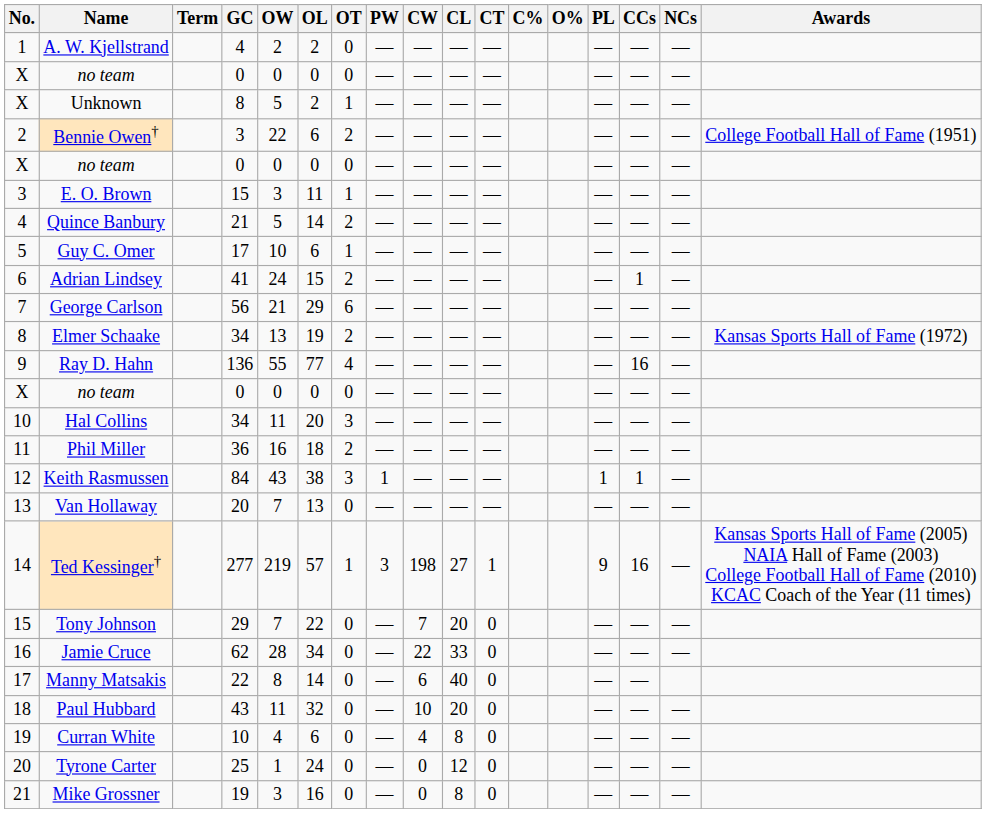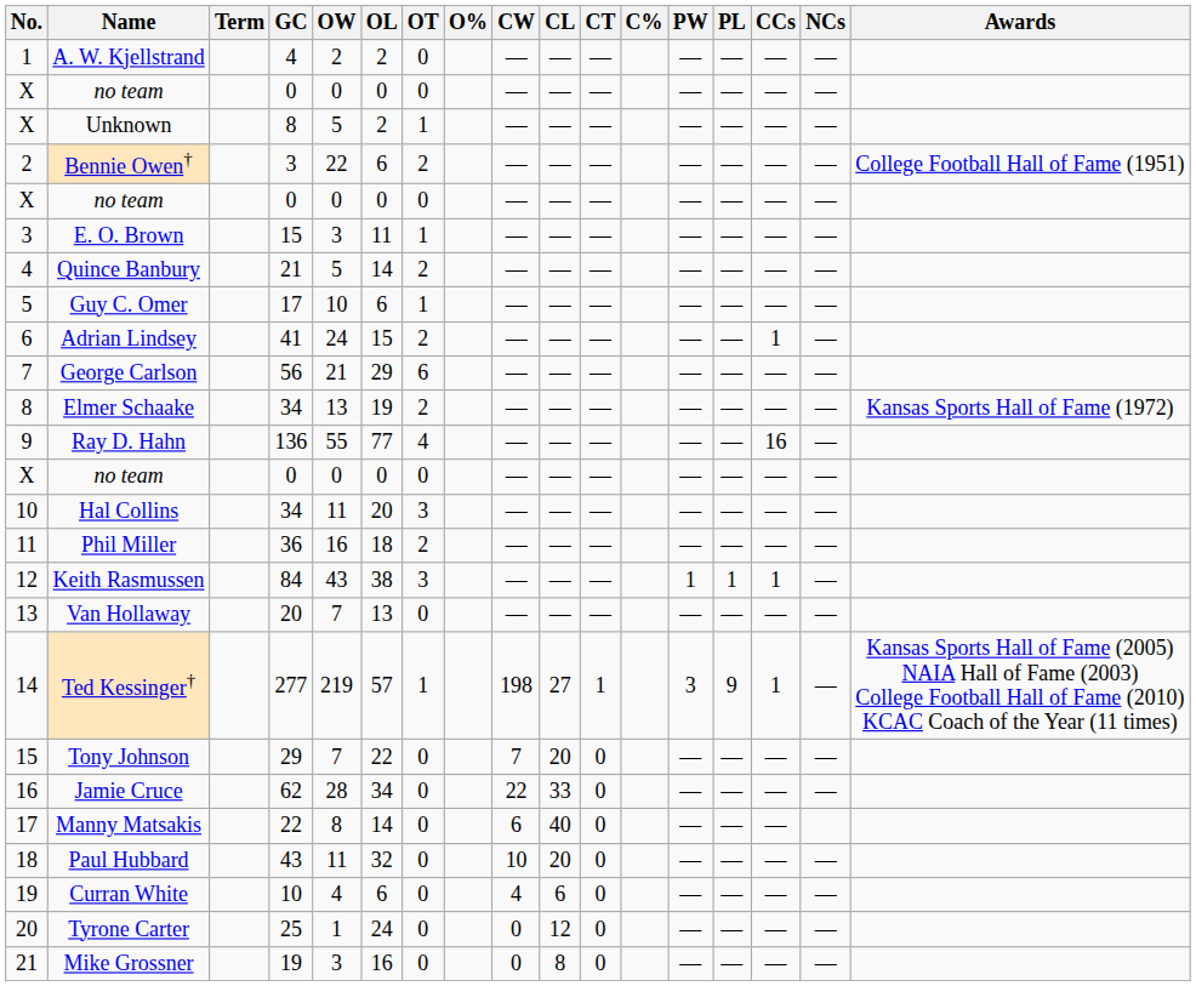 <table class="wikitable sortable" style="text-align:center">
 <tr>
 <th>No.</th>
 <th>Name</th>
 <th>Term</th>
 <th>GC</th>
 <th>OW</th>
 <th>OL</th>
 <th>OT</th>
-<th>PW</th>
+<th>O%</th>
 <th>CW</th>
 <th>CL</th>
 <th>CT</th>
 <th>C%</th>
-<th>O%</th>
+<th>PW</th>
 <th>PL</th>
 <th>CCs</th>
 <th>NCs</th>
 <th class="unsortable">Awards</th>
 </tr>
 <tr>
 <td>1</td>
 <td><a href='#'>A. W. Kjellstrand</a></td>
 <td></td>
 <td>4</td>
 <td>2</td>
 <td>2</td>
 <td>0</td>
-<td>—</td>
+<td></td>
 <td>—</td>
 <td>—</td>
 <td>—</td>
 <td></td>
-<td></td>
+<td>—</td>
 <td>—</td>
 <td>—</td>
 <td>—</td>
 <td></td>
 </tr>
 <tr>
 <td>X</td>
 <td><em>no team</em></td>
 <td></td>
 <td>0</td>
 <td>0</td>
 <td>0</td>
 <td>0</td>
-<td>—</td>
+<td></td>
 <td>—</td>
 <td>—</td>
 <td>—</td>
 <td></td>
-<td></td>
+<td>—</td>
 <td>—</td>
 <td>—</td>
 <td>—</td>
 <td></td>
 </tr>
 <tr>
 <td>X</td>
 <td>Unknown</td>
 <td></td>
 <td>8</td>
 <td>5</td>
 <td>2</td>
 <td>1</td>
-<td>—</td>
+<td></td>
 <td>—</td>
 <td>—</td>
 <td>—</td>
 <td></td>
-<td></td>
+<td>—</td>
 <td>—</td>
 <td>—</td>
 <td>—</td>
 <td></td>
 </tr>
 <tr>
 <td>2</td>
 <td bgcolor=#FFE6BD><a href='#'>Bennie Owen</a><sup>†</sup></td>
 <td></td>
 <td>3</td>
 <td>22</td>
 <td>6</td>
 <td>2</td>
-<td>—</td>
+<td></td>
 <td>—</td>
 <td>—</td>
 <td>—</td>
 <td></td>
-<td></td>
+<td>—</td>
 <td>—</td>
 <td>—</td>
 <td>—</td>
 <td><a href='#'>College Football Hall of Fame</a> (1951)</td>
 </tr>
 <tr>
 <td>X</td>
 <td><em>no team</em></td>
 <td></td>
 <td>0</td>
 <td>0</td>
 <td>0</td>
 <td>0</td>
-<td>—</td>
+<td></td>
 <td>—</td>
 <td>—</td>
 <td>—</td>
 <td></td>
-<td></td>
+<td>—</td>
 <td>—</td>
 <td>—</td>
 <td>—</td>
 <td></td>
 </tr>
 <tr>
 <td>3</td>
 <td><a href='#'>E. O. Brown</a></td>
 <td></td>
 <td>15</td>
 <td>3</td>
 <td>11</td>
 <td>1</td>
-<td>—</td>
+<td></td>
 <td>—</td>
 <td>—</td>
 <td>—</td>
 <td></td>
-<td></td>
+<td>—</td>
 <td>—</td>
 <td>—</td>
 <td>—</td>
 <td></td>
 </tr>
 <tr>
 <td>4</td>
 <td><a href='#'>Quince Banbury</a></td>
 <td></td>
 <td>21</td>
 <td>5</td>
 <td>14</td>
 <td>2</td>
-<td>—</td>
+<td></td>
 <td>—</td>
 <td>—</td>
 <td>—</td>
 <td></td>
-<td></td>
+<td>—</td>
 <td>—</td>
 <td>—</td>
 <td>—</td>
 <td></td>
 </tr>
 <tr>
 <td>5</td>
 <td><a href='#'>Guy C. Omer</a></td>
 <td></td>
 <td>17</td>
 <td>10</td>
 <td>6</td>
 <td>1</td>
-<td>—</td>
+<td></td>
 <td>—</td>
 <td>—</td>
 <td>—</td>
 <td></td>
-<td></td>
+<td>—</td>
 <td>—</td>
 <td>—</td>
 <td>—</td>
 <td></td>
 </tr>
 <tr>
 <td>6</td>
 <td><a href='#'>Adrian Lindsey</a></td>
 <td></td>
 <td>41</td>
 <td>24</td>
 <td>15</td>
 <td>2</td>
-<td>—</td>
+<td></td>
 <td>—</td>
 <td>—</td>
 <td>—</td>
 <td></td>
-<td></td>
+<td>—</td>
 <td>—</td>
 <td>1</td>
 <td>—</td>
 <td></td>
 </tr>
 <tr>
 <td>7</td>
 <td><a href='#'>George Carlson</a></td>
 <td></td>
 <td>56</td>
 <td>21</td>
 <td>29</td>
 <td>6</td>
-<td>—</td>
+<td></td>
 <td>—</td>
 <td>—</td>
 <td>—</td>
 <td></td>
-<td></td>
+<td>—</td>
 <td>—</td>
 <td>—</td>
 <td>—</td>
 <td></td>
 </tr>
 <tr>
 <td>8</td>
 <td><a href='#'>Elmer Schaake</a></td>
 <td></td>
 <td>34</td>
 <td>13</td>
 <td>19</td>
 <td>2</td>
-<td>—</td>
+<td></td>
 <td>—</td>
 <td>—</td>
 <td>—</td>
 <td></td>
-<td></td>
+<td>—</td>
 <td>—</td>
 <td>—</td>
 <td>—</td>
 <td><a href='#'>Kansas Sports Hall of Fame</a> (1972)</td>
 </tr>
 <tr>
 <td>9</td>
 <td><a href='#'>Ray D. Hahn</a></td>
 <td></td>
 <td>136</td>
 <td>55</td>
 <td>77</td>
 <td>4</td>
-<td>—</td>
+<td></td>
 <td>—</td>
 <td>—</td>
 <td>—</td>
 <td></td>
-<td></td>
+<td>—</td>
 <td>—</td>
 <td>16</td>
 <td>—</td>
 <td></td>
 </tr>
 <tr>
 <td>X</td>
 <td><em>no team</em></td>
 <td></td>
 <td>0</td>
 <td>0</td>
 <td>0</td>
 <td>0</td>
-<td>—</td>
+<td></td>
 <td>—</td>
 <td>—</td>
 <td>—</td>
 <td></td>
-<td></td>
+<td>—</td>
 <td>—</td>
 <td>—</td>
 <td>—</td>
 <td></td>
 </tr>
 <tr>
 <td>10</td>
 <td><a href='#'>Hal Collins</a></td>
 <td></td>
 <td>34</td>
 <td>11</td>
 <td>20</td>
 <td>3</td>
-<td>—</td>
+<td></td>
 <td>—</td>
 <td>—</td>
 <td>—</td>
 <td></td>
-<td></td>
+<td>—</td>
 <td>—</td>
 <td>—</td>
 <td>—</td>
 <td></td>
 </tr>
 <tr>
 <td>11</td>
 <td><a href='#'>Phil Miller</a></td>
 <td></td>
 <td>36</td>
 <td>16</td>
 <td>18</td>
 <td>2</td>
-<td>—</td>
+<td></td>
 <td>—</td>
 <td>—</td>
 <td>—</td>
 <td></td>
-<td></td>
+<td>—</td>
 <td>—</td>
 <td>—</td>
 <td>—</td>
 <td></td>
 </tr>
 <tr>
 <td>12</td>
 <td><a href='#'>Keith Rasmussen</a></td>
 <td></td>
 <td>84</td>
 <td>43</td>
 <td>38</td>
 <td>3</td>
-<td>1</td>
+<td></td>
 <td>—</td>
 <td>—</td>
 <td>—</td>
 <td></td>
-<td></td>
+<td>1</td>
 <td>1</td>
 <td>1</td>
 <td>—</td>
 <td></td>
 </tr>
 <tr>
 <td>13</td>
 <td><a href='#'>Van Hollaway</a></td>
 <td></td>
 <td>20</td>
 <td>7</td>
 <td>13</td>
 <td>0</td>
-<td>—</td>
+<td></td>
 <td>—</td>
 <td>—</td>
 <td>—</td>
 <td></td>
-<td></td>
+<td>—</td>
 <td>—</td>
 <td>—</td>
 <td>—</td>
 <td></td>
 </tr>
 <tr>
 <td>14</td>
 <td bgcolor=#FFE6BD><a href='#'>Ted Kessinger</a><sup>†</sup></td>
 <td></td>
 <td>277</td>
 <td>219</td>
 <td>57</td>
 <td>1</td>
-<td>3</td>
+<td></td>
 <td>198</td>
 <td>27</td>
 <td>1</td>
 <td></td>
-<td></td>
+<td>3</td>
 <td>9</td>
-<td>16</td>
+<td>1</td>
 <td>—</td>
 <td><a href='#'>Kansas Sports Hall of Fame</a> (2005)<br><a href='#'>NAIA</a> Hall of Fame (2003)<br><a href='#'>College Football Hall of Fame</a> (2010)<br><a href='#'>KCAC</a> Coach of the Year (11 times)</td>
 </tr>
 <tr>
 <td>15</td>
 <td><a href='#'>Tony Johnson</a></td>
 <td></td>
 <td>29</td>
 <td>7</td>
 <td>22</td>
 <td>0</td>
-<td>—</td>
+<td></td>
 <td>7</td>
 <td>20</td>
 <td>0</td>
 <td></td>
-<td></td>
+<td>—</td>
 <td>—</td>
 <td>—</td>
 <td>—</td>
 <td></td>
 </tr>
 <tr>
 <td>16</td>
 <td><a href='#'>Jamie Cruce</a></td>
 <td></td>
 <td>62</td>
 <td>28</td>
 <td>34</td>
 <td>0</td>
-<td>—</td>
+<td></td>
 <td>22</td>
 <td>33</td>
 <td>0</td>
 <td></td>
-<td></td>
+<td>—</td>
 <td>—</td>
 <td>—</td>
 <td>—</td>
 <td></td>
 </tr>
 <tr>
 <td>17</td>
 <td><a href='#'>Manny Matsakis</a></td>
 <td></td>
 <td>22</td>
 <td>8</td>
 <td>14</td>
 <td>0</td>
-<td>—</td>
+<td></td>
 <td>6</td>
 <td>40</td>
 <td>0</td>
 <td></td>
-<td></td>
+<td>—</td>
 <td>—</td>
 <td>—</td>
 <td></td>
 <td></td>
 </tr>
 <tr>
 <td>18</td>
 <td><a href='#'>Paul Hubbard</a></td>
 <td></td>
 <td>43</td>
 <td>11</td>
 <td>32</td>
 <td>0</td>
-<td>—</td>
+<td></td>
 <td>10</td>
 <td>20</td>
 <td>0</td>
 <td></td>
-<td></td>
+<td>—</td>
 <td>—</td>
 <td>—</td>
 <td>—</td>
 <td></td>
 </tr>
 <tr>
 <td>19</td>
 <td><a href='#'>Curran White</a></td>
 <td></td>
 <td>10</td>
 <td>4</td>
 <td>6</td>
 <td>0</td>
-<td>—</td>
+<td></td>
 <td>4</td>
-<td>8</td>
+<td>6</td>
 <td>0</td>
 <td></td>
-<td></td>
+<td>—</td>
 <td>—</td>
 <td>—</td>
 <td>—</td>
 <td></td>
 </tr>
 <tr>
 <td>20</td>
 <td><a href='#'>Tyrone Carter</a></td>
 <td></td>
 <td>25</td>
 <td>1</td>
 <td>24</td>
 <td>0</td>
-<td>—</td>
+<td></td>
 <td>0</td>
 <td>12</td>
 <td>0</td>
 <td></td>
-<td></td>
+<td>—</td>
 <td>—</td>
 <td>—</td>
 <td>—</td>
 <td></td>
 </tr>
 <tr>
 <td>21</td>
 <td><a href='#'>Mike Grossner</a></td>
 <td></td>
 <td>19</td>
 <td>3</td>
 <td>16</td>
 <td>0</td>
-<td>—</td>
+<td></td>
 <td>0</td>
 <td>8</td>
 <td>0</td>
 <td></td>
-<td></td>
+<td>—</td>
 <td>—</td>
 <td>—</td>
 <td>—</td>
 <td></td>
 </tr>
 </table>
